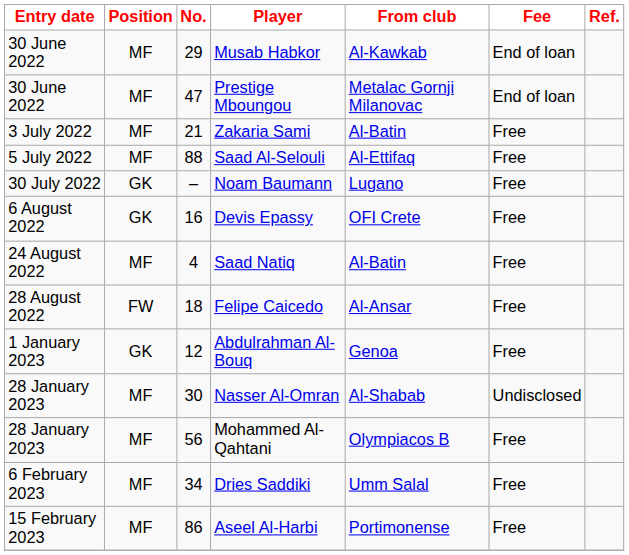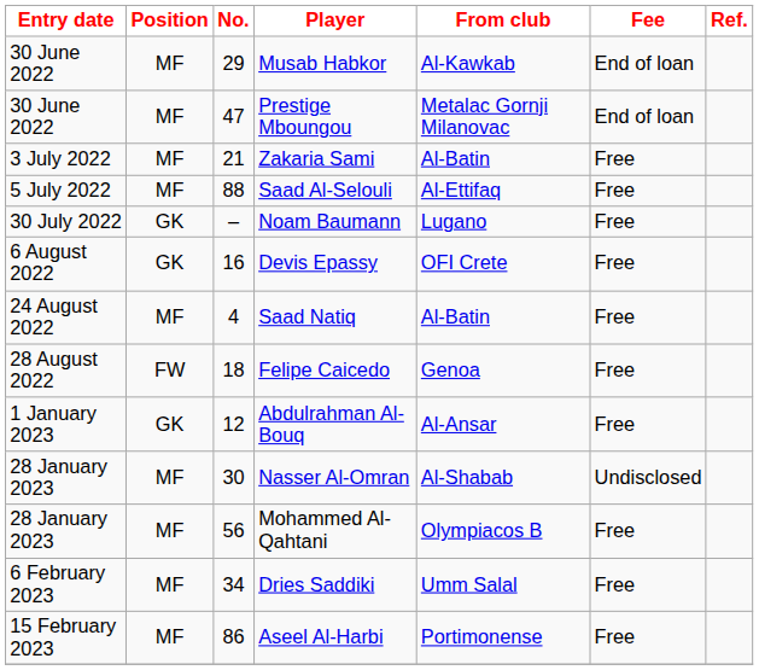 <table class="wikitable sortable">
 <tr>
 <th style="background:white; color:red;"><strong>Entry date</strong></th>
 <th style="background:white; color:red;"><strong>Position</strong></th>
 <th style="background:white; color:red;"><strong>No.</strong></th>
 <th style="background:white; color:red;"><strong>Player</strong></th>
 <th style="background:white; color:red;"><strong>From club</strong></th>
 <th style="background:white; color:red;"><strong>Fee</strong></th>
 <th style="background:white; color:red;"><strong>Ref.</strong></th>
 </tr>
 <tr>
 <td>30 June 2022</td>
 <td style="text-align:center;">MF</td>
 <td style="text-align:center;">29</td>
 <td style="text-align:left;"> <a href='#'>Musab Habkor</a></td>
 <td style="text-align:left;"> <a href='#'>Al-Kawkab</a></td>
 <td>End of loan</td>
 <td></td>
 </tr>
 <tr>
 <td>30 June 2022</td>
 <td style="text-align:center;">MF</td>
 <td style="text-align:center;">47</td>
 <td style="text-align:left;"> <a href='#'>Prestige Mboungou</a></td>
 <td style="text-align:left;"> <a href='#'>Metalac Gornji Milanovac</a></td>
 <td>End of loan</td>
 <td></td>
 </tr>
 <tr>
 <td>3 July 2022</td>
 <td style="text-align:center;">MF</td>
 <td style="text-align:center;">21</td>
 <td style="text-align:left;"> <a href='#'>Zakaria Sami</a></td>
 <td style="text-align:left;"> <a href='#'>Al-Batin</a></td>
 <td>Free</td>
 <td></td>
 </tr>
 <tr>
 <td>5 July 2022</td>
 <td style="text-align:center;">MF</td>
 <td style="text-align:center;">88</td>
 <td style="text-align:left;"> <a href='#'>Saad Al-Selouli</a></td>
 <td style="text-align:left;"> <a href='#'>Al-Ettifaq</a></td>
 <td>Free</td>
 <td></td>
 </tr>
 <tr>
 <td>30 July 2022</td>
 <td style="text-align:center;">GK</td>
 <td style="text-align:center;">–</td>
 <td style="text-align:left;"> <a href='#'>Noam Baumann</a></td>
 <td style="text-align:left;"> <a href='#'>Lugano</a></td>
 <td>Free</td>
 <td></td>
 </tr>
 <tr>
 <td>6 August 2022</td>
 <td style="text-align:center;">GK</td>
 <td style="text-align:center;">16</td>
 <td style="text-align:left;"> <a href='#'>Devis Epassy</a></td>
 <td style="text-align:left;"> <a href='#'>OFI Crete</a></td>
 <td>Free</td>
 <td></td>
 </tr>
 <tr>
 <td>24 August 2022</td>
 <td style="text-align:center;">MF</td>
 <td style="text-align:center;">4</td>
 <td style="text-align:left;"> <a href='#'>Saad Natiq</a></td>
 <td style="text-align:left;"> <a href='#'>Al-Batin</a></td>
 <td>Free</td>
 <td></td>
 </tr>
 <tr>
 <td>28 August 2022</td>
 <td style="text-align:center;">FW</td>
 <td style="text-align:center;">18</td>
 <td style="text-align:left;"> <a href='#'>Felipe Caicedo</a></td>
-<td style="text-align:left;"> <a href='#'>Al-Ansar</a></td>
+<td style="text-align:left;"> <a href='#'>Genoa</a></td>
 <td>Free</td>
 <td></td>
 </tr>
 <tr>
 <td>1 January 2023</td>
 <td style="text-align:center;">GK</td>
 <td style="text-align:center;">12</td>
 <td style="text-align:left;"> <a href='#'>Abdulrahman Al-Bouq</a></td>
-<td style="text-align:left;"> <a href='#'>Genoa</a></td>
+<td style="text-align:left;"> <a href='#'>Al-Ansar</a></td>
 <td>Free</td>
 <td></td>
 </tr>
 <tr>
 <td>28 January 2023</td>
 <td style="text-align:center;">MF</td>
 <td style="text-align:center;">30</td>
 <td style="text-align:left;"> <a href='#'>Nasser Al-Omran</a></td>
 <td style="text-align:left;"> <a href='#'>Al-Shabab</a></td>
 <td>Undisclosed</td>
 <td></td>
 </tr>
 <tr>
 <td>28 January 2023</td>
 <td style="text-align:center;">MF</td>
 <td style="text-align:center;">56</td>
 <td style="text-align:left;"> Mohammed Al-Qahtani</td>
 <td style="text-align:left;"> <a href='#'>Olympiacos B</a></td>
 <td>Free</td>
 <td></td>
 </tr>
 <tr>
 <td>6 February 2023</td>
 <td style="text-align:center;">MF</td>
 <td style="text-align:center;">34</td>
 <td style="text-align:left;"> <a href='#'>Dries Saddiki</a></td>
 <td style="text-align:left;"> <a href='#'>Umm Salal</a></td>
 <td>Free</td>
 <td></td>
 </tr>
 <tr>
 <td>15 February 2023</td>
 <td style="text-align:center;">MF</td>
 <td style="text-align:center;">86</td>
 <td style="text-align:left;"> <a href='#'>Aseel Al-Harbi</a></td>
 <td style="text-align:left;"> <a href='#'>Portimonense</a></td>
 <td>Free</td>
 <td></td>
 </tr>
 <tr>
 </tr>
 </table>
